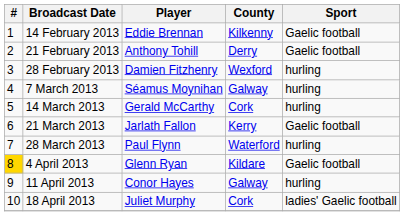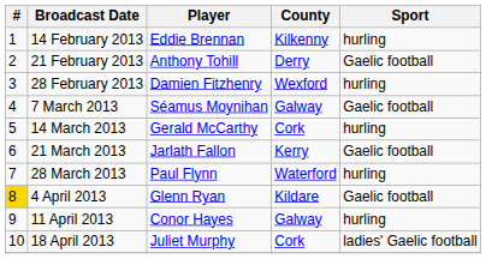 <table class="wikitable">
 <tr>
 <th>#</th>
 <th>Broadcast Date</th>
 <th>Player</th>
 <th>County</th>
 <th>Sport</th>
 </tr>
 <tr>
 <td>1</td>
 <td>14 February 2013</td>
 <td><a href='#'>Eddie Brennan</a></td>
 <td><a href='#'>Kilkenny</a></td>
-<td>Gaelic football</td>
+<td>hurling</td>
 </tr>
 <tr>
 <td>2</td>
 <td>21 February 2013</td>
 <td><a href='#'>Anthony Tohill</a></td>
 <td><a href='#'>Derry</a></td>
 <td>Gaelic football</td>
 </tr>
 <tr>
 <td>3</td>
 <td>28 February 2013</td>
 <td><a href='#'>Damien Fitzhenry</a></td>
 <td><a href='#'>Wexford</a></td>
 <td>hurling</td>
 </tr>
 <tr>
 <td>4</td>
 <td>7 March 2013</td>
 <td><a href='#'>Séamus Moynihan</a></td>
 <td><a href='#'>Galway</a></td>
-<td>hurling</td>
+<td>Gaelic football</td>
 </tr>
 <tr>
 <td>5</td>
 <td>14 March 2013</td>
 <td><a href='#'>Gerald McCarthy</a></td>
 <td><a href='#'>Cork</a></td>
 <td>hurling</td>
 </tr>
 <tr>
 <td>6</td>
 <td>21 March 2013</td>
 <td><a href='#'>Jarlath Fallon</a></td>
 <td><a href='#'>Kerry</a></td>
 <td>Gaelic football</td>
 </tr>
 <tr>
 <td>7</td>
 <td>28 March 2013</td>
 <td><a href='#'>Paul Flynn</a></td>
 <td><a href='#'>Waterford</a></td>
 <td>hurling</td>
 </tr>
 <tr>
 <td style="background: gold;">8</td>
 <td>4 April 2013</td>
 <td><a href='#'>Glenn Ryan</a></td>
 <td><a href='#'>Kildare</a></td>
 <td>Gaelic football</td>
 </tr>
 <tr>
 <td>9</td>
 <td>11 April 2013</td>
 <td><a href='#'>Conor Hayes</a></td>
 <td><a href='#'>Galway</a></td>
 <td>hurling</td>
 </tr>
 <tr>
 <td>10</td>
 <td>18 April 2013</td>
 <td><a href='#'>Juliet Murphy</a></td>
 <td><a href='#'>Cork</a></td>
 <td>ladies' Gaelic football</td>
 </tr>
 <tr>
 </tr>
 </table>
